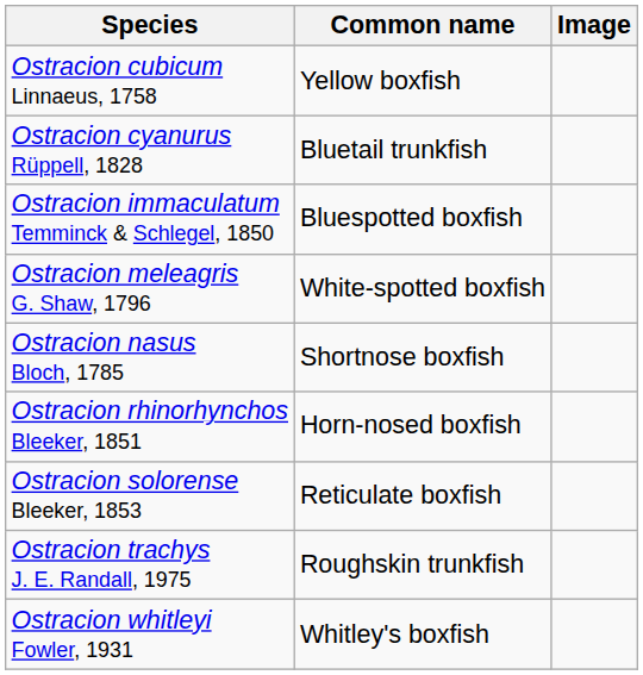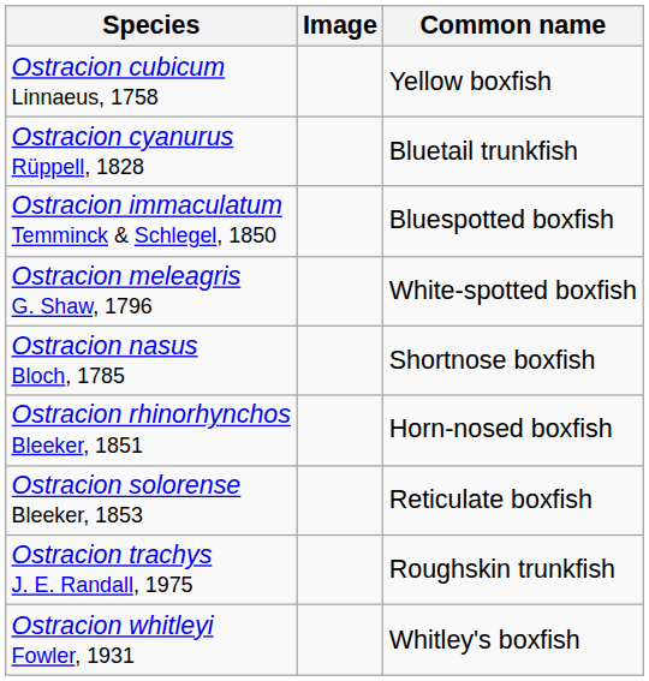 <table class="wikitable">
 <tr>
 <th>Species</th>
+<th>Image</th>
 <th>Common name</th>
-<th>Image</th>
 </tr>
 <tr>
 <td><em><a href='#'>Ostracion cubicum</a></em><br><small>Linnaeus, 1758</small></td>
+<td></td>
 <td>Yellow boxfish</td>
-<td></td>
 </tr>
 <tr>
 <td><em><a href='#'>Ostracion cyanurus</a></em><br><small><a href='#'>Rüppell</a>, 1828</small></td>
+<td></td>
 <td>Bluetail trunkfish</td>
-<td></td>
 </tr>
 <tr>
 <td><em><a href='#'>Ostracion immaculatum</a></em><br><small><a href='#'>Temminck</a> & <a href='#'>Schlegel</a>, 1850</small></td>
+<td></td>
 <td>Bluespotted boxfish</td>
-<td></td>
 </tr>
 <tr>
 <td><em><a href='#'>Ostracion meleagris</a></em><br><small><a href='#'>G. Shaw</a>, 1796</small></td>
+<td></td>
 <td>White-spotted boxfish</td>
-<td></td>
 </tr>
 <tr>
 <td><em><a href='#'>Ostracion nasus</a></em><br><small><a href='#'>Bloch</a>, 1785</small></td>
+<td></td>
 <td>Shortnose boxfish</td>
-<td></td>
 </tr>
 <tr>
 <td><em><a href='#'>Ostracion rhinorhynchos</a></em><br><small><a href='#'>Bleeker</a>, 1851</small></td>
+<td></td>
 <td>Horn-nosed boxfish</td>
-<td></td>
 </tr>
 <tr>
 <td><em><a href='#'>Ostracion solorense</a></em><br><small>Bleeker, 1853</small></td>
+<td></td>
 <td>Reticulate boxfish</td>
-<td></td>
 </tr>
 <tr>
 <td><em><a href='#'>Ostracion trachys</a></em><br><small><a href='#'>J. E. Randall</a>, 1975</small></td>
+<td></td>
 <td>Roughskin trunkfish</td>
-<td></td>
 </tr>
 <tr>
 <td><em><a href='#'>Ostracion whitleyi</a></em><br><small><a href='#'>Fowler</a>, 1931</small></td>
+<td></td>
 <td>Whitley's boxfish</td>
-<td></td>
 </tr>
 </table>
